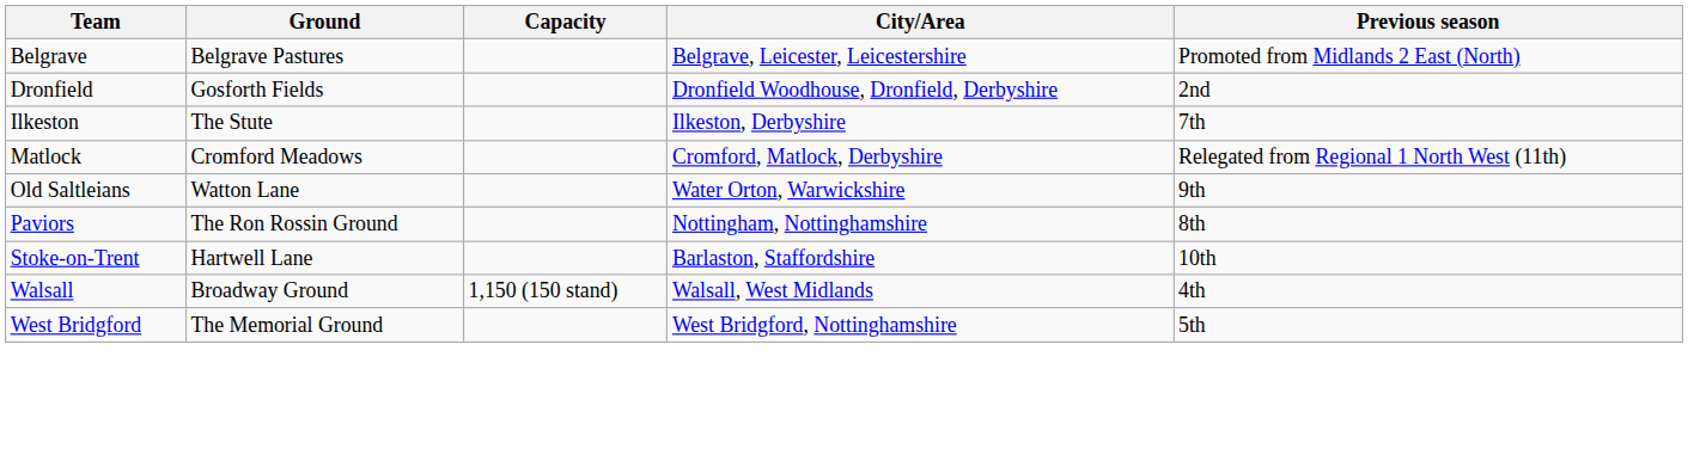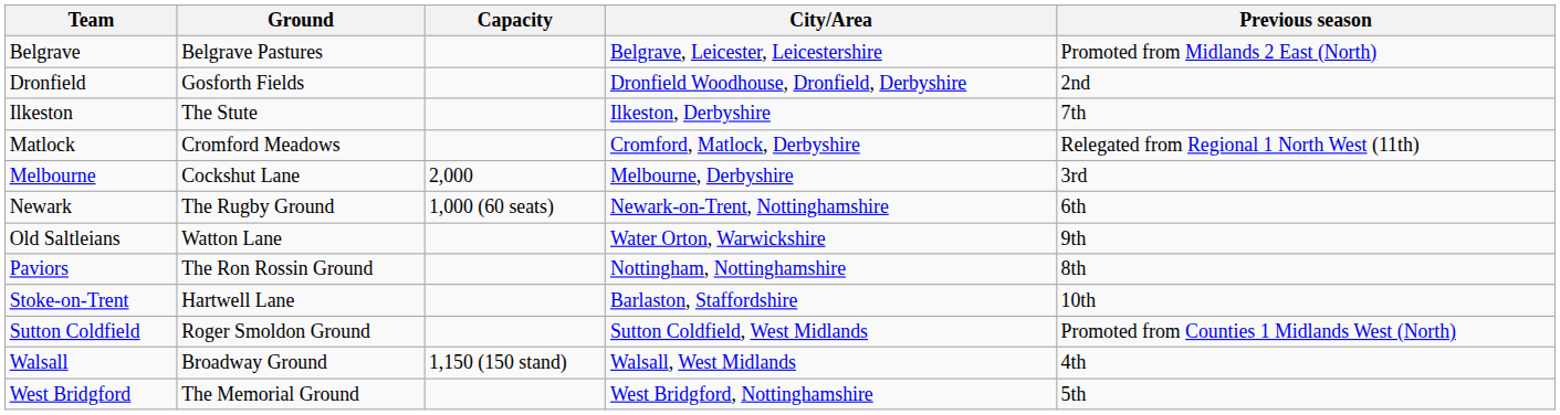 <table class="wikitable sortable" width=100%>
 <tr>
 <th>Team</th>
 <th>Ground</th>
 <th>Capacity</th>
 <th>City/Area</th>
 <th>Previous season</th>
 </tr>
 <tr>
 <td>Belgrave</td>
 <td>Belgrave Pastures</td>
 <td></td>
 <td><a href='#'>Belgrave</a>, <a href='#'>Leicester</a>, <a href='#'>Leicestershire</a></td>
 <td>Promoted from <a href='#'>Midlands 2 East (North)</a></td>
 </tr>
 <tr>
 <td>Dronfield</td>
 <td>Gosforth Fields</td>
 <td></td>
 <td><a href='#'>Dronfield Woodhouse</a>, <a href='#'>Dronfield</a>, <a href='#'>Derbyshire</a></td>
 <td>2nd</td>
 </tr>
 <tr>
 <td>Ilkeston</td>
 <td>The Stute</td>
 <td></td>
 <td><a href='#'>Ilkeston</a>, <a href='#'>Derbyshire</a></td>
 <td>7th</td>
 </tr>
 <tr>
 <td>Matlock</td>
 <td>Cromford Meadows</td>
 <td></td>
 <td><a href='#'>Cromford</a>, <a href='#'>Matlock</a>, <a href='#'>Derbyshire</a></td>
 <td>Relegated from <a href='#'>Regional 1 North West</a> (11th)</td>
 </tr>
 <tr>
+<td><a href='#'>Melbourne</a></td>
+<td>Cockshut Lane</td>
+<td>2,000</td>
+<td><a href='#'>Melbourne</a>, <a href='#'>Derbyshire</a></td>
+<td>3rd</td>
+</tr>
+<tr>
+<td>Newark</td>
+<td>The Rugby Ground</td>
+<td>1,000 (60 seats)</td>
+<td><a href='#'>Newark-on-Trent</a>, <a href='#'>Nottinghamshire</a></td>
+<td>6th</td>
+</tr>
+<tr>
 <td>Old Saltleians</td>
 <td>Watton Lane</td>
 <td></td>
 <td><a href='#'>Water Orton</a>, <a href='#'>Warwickshire</a></td>
 <td>9th</td>
 </tr>
 <tr>
 <td><a href='#'>Paviors</a></td>
 <td>The Ron Rossin Ground</td>
 <td></td>
 <td><a href='#'>Nottingham</a>, <a href='#'>Nottinghamshire</a></td>
 <td>8th</td>
 </tr>
 <tr>
 <td><a href='#'>Stoke-on-Trent</a></td>
 <td>Hartwell Lane</td>
 <td></td>
 <td><a href='#'>Barlaston</a>, <a href='#'>Staffordshire</a></td>
 <td>10th</td>
 </tr>
 <tr>
+<td><a href='#'>Sutton Coldfield</a></td>
+<td>Roger Smoldon Ground</td>
+<td></td>
+<td><a href='#'>Sutton Coldfield</a>, <a href='#'>West Midlands</a></td>
+<td>Promoted from <a href='#'>Counties 1 Midlands West (North)</a></td>
+</tr>
+<tr>
 <td><a href='#'>Walsall</a></td>
 <td>Broadway Ground</td>
 <td>1,150 (150 stand)</td>
 <td><a href='#'>Walsall</a>, <a href='#'>West Midlands</a></td>
 <td>4th</td>
 </tr>
 <tr>
 <td><a href='#'>West Bridgford</a></td>
 <td>The Memorial Ground</td>
 <td></td>
 <td><a href='#'>West Bridgford</a>, <a href='#'>Nottinghamshire</a></td>
 <td>5th</td>
 </tr>
 </table>
